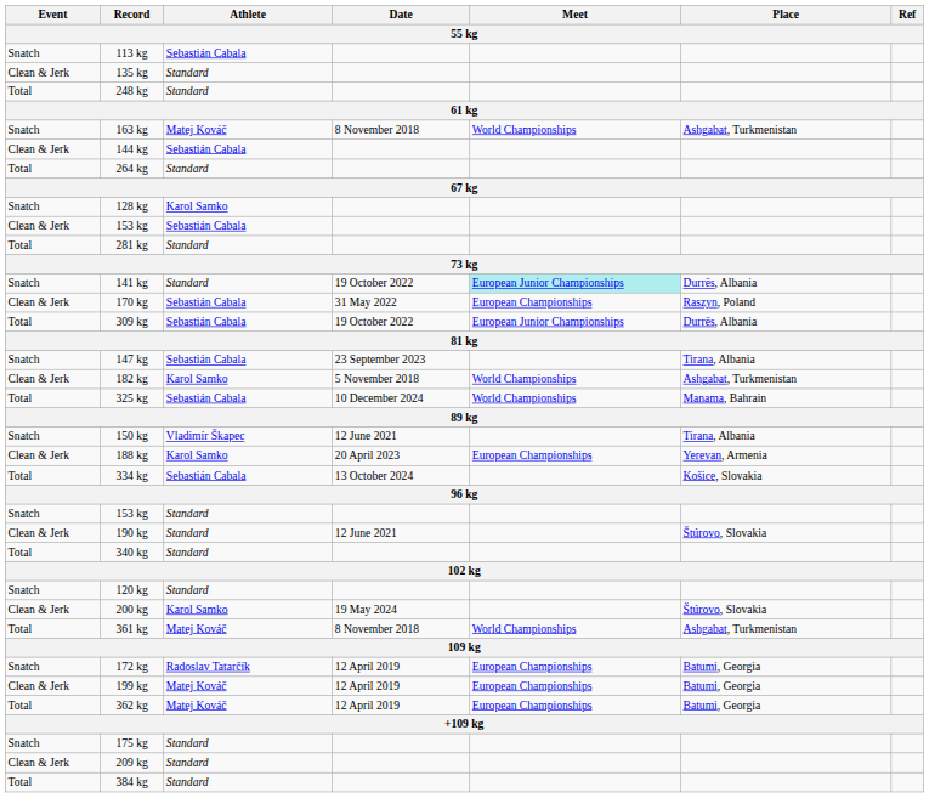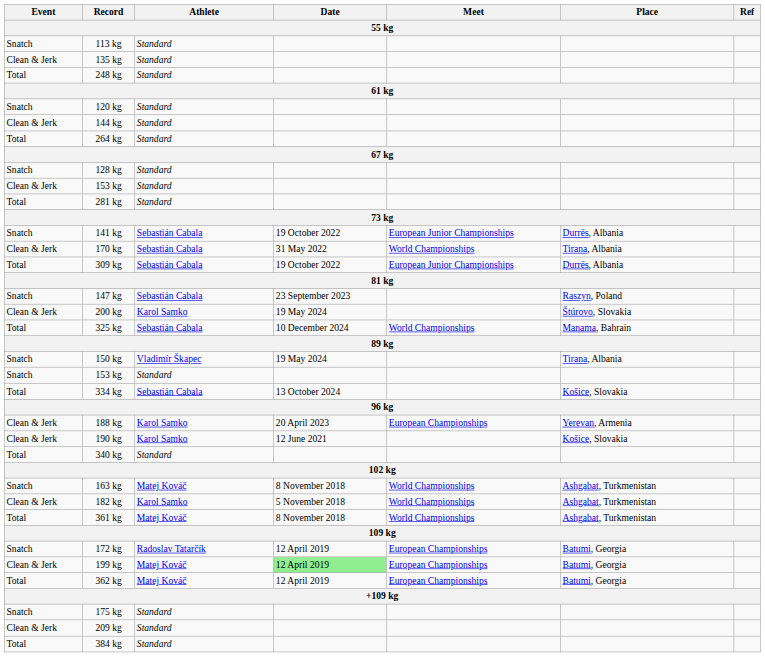 <table class="wikitable" style="font-size:95%; width: 95%;">
 <tr>
 <th width=9%>Event</th>
 <th width=6%>Record</th>
 <th width=16%>Athlete</th>
 <th width=13%>Date</th>
 <th width=20%>Meet</th>
 <th width=20%>Place</th>
 <th width=3%>Ref</th>
 </tr>
 <tr bgcolor="#DDDDDD">
 <th colspan="7">55 kg</th>
 </tr>
 <tr>
 <td>Snatch</td>
 <td align="center">113 kg</td>
-<td><a href='#'>Sebastián Cabala</a></td>
+<td><em>Standard</em></td>
 <td></td>
 <td></td>
 <td></td>
 <td></td>
 </tr>
 <tr>
 <td>Clean & Jerk</td>
 <td align="center">135 kg</td>
 <td><em>Standard</em></td>
 <td></td>
 <td></td>
 <td></td>
 <td></td>
 </tr>
 <tr>
 <td>Total</td>
 <td align="center">248 kg</td>
 <td><em>Standard</em></td>
 <td></td>
 <td></td>
 <td></td>
 <td></td>
 </tr>
 <tr bgcolor="#DDDDDD">
 <th colspan="7">61 kg</th>
 </tr>
 <tr>
 <td>Snatch</td>
-<td align="center">163 kg</td>
-<td><a href='#'>Matej Kováč</a></td>
-<td>8 November 2018</td>
-<td><a href='#'>World Championships</a></td>
-<td><a href='#'>Ashgabat</a>, Turkmenistan</td>
+<td align="center">120 kg</td>
+<td><em>Standard</em></td>
+<td></td>
+<td></td>
+<td></td>
 <td></td>
 </tr>
 <tr>
 <td>Clean & Jerk</td>
 <td align="center">144 kg</td>
-<td><a href='#'>Sebastián Cabala</a></td>
+<td><em>Standard</em></td>
 <td></td>
 <td></td>
 <td></td>
 <td></td>
 </tr>
 <tr>
 <td>Total</td>
 <td align="center">264 kg</td>
 <td><em>Standard</em></td>
 <td></td>
 <td></td>
 <td></td>
 <td></td>
 </tr>
 <tr bgcolor="#DDDDDD">
 <th colspan="7">67 kg</th>
 </tr>
 <tr>
 <td>Snatch</td>
 <td align="center">128 kg</td>
-<td><a href='#'>Karol Samko</a></td>
+<td><em>Standard</em></td>
 <td></td>
 <td></td>
 <td></td>
 <td></td>
 </tr>
 <tr>
 <td>Clean & Jerk</td>
 <td align="center">153 kg</td>
-<td><a href='#'>Sebastián Cabala</a></td>
+<td><em>Standard</em></td>
 <td></td>
 <td></td>
 <td></td>
 <td></td>
 </tr>
 <tr>
 <td>Total</td>
 <td align="center">281 kg</td>
 <td><em>Standard</em></td>
 <td></td>
 <td></td>
 <td></td>
 <td></td>
 </tr>
 <tr bgcolor="#DDDDDD">
 <th colspan="7">73 kg</th>
 </tr>
 <tr>
 <td>Snatch</td>
 <td align="center">141 kg</td>
-<td><em>Standard</em></td>
+<td><a href='#'>Sebastián Cabala</a></td>
 <td>19 October 2022</td>
-<td style="background: paleturquoise;"><a href='#'>European Junior Championships</a></td>
+<td><a href='#'>European Junior Championships</a></td>
 <td><a href='#'>Durrës</a>, Albania</td>
 <td></td>
 </tr>
 <tr>
 <td>Clean & Jerk</td>
 <td align="center">170 kg</td>
 <td><a href='#'>Sebastián Cabala</a></td>
 <td>31 May 2022</td>
-<td><a href='#'>European Championships</a></td>
-<td><a href='#'>Raszyn</a>, Poland</td>
+<td><a href='#'>World Championships</a></td>
+<td><a href='#'>Tirana</a>, Albania</td>
 <td></td>
 </tr>
 <tr>
 <td>Total</td>
 <td align="center">309 kg</td>
 <td><a href='#'>Sebastián Cabala</a></td>
 <td>19 October 2022</td>
 <td><a href='#'>European Junior Championships</a></td>
 <td><a href='#'>Durrës</a>, Albania</td>
 <td></td>
 </tr>
 <tr bgcolor="#DDDDDD">
 <th colspan="7">81 kg</th>
 </tr>
 <tr>
 <td>Snatch</td>
 <td align="center">147 kg</td>
 <td><a href='#'>Sebastián Cabala</a></td>
 <td>23 September 2023</td>
 <td></td>
-<td><a href='#'>Tirana</a>, Albania</td>
+<td><a href='#'>Raszyn</a>, Poland</td>
 <td></td>
 </tr>
 <tr>
 <td>Clean & Jerk</td>
-<td align="center">182 kg</td>
+<td align="center">200 kg</td>
 <td><a href='#'>Karol Samko</a></td>
-<td>5 November 2018</td>
-<td><a href='#'>World Championships</a></td>
-<td><a href='#'>Ashgabat</a>, Turkmenistan</td>
+<td>19 May 2024</td>
+<td></td>
+<td><a href='#'>Štúrovo</a>, Slovakia</td>
 <td></td>
 </tr>
 <tr>
 <td>Total</td>
 <td align="center">325 kg</td>
 <td><a href='#'>Sebastián Cabala</a></td>
 <td>10 December 2024</td>
 <td><a href='#'>World Championships</a></td>
 <td><a href='#'>Manama</a>, Bahrain</td>
 <td></td>
 </tr>
 <tr bgcolor="#DDDDDD">
 <th colspan="7">89 kg</th>
 </tr>
 <tr>
 <td>Snatch</td>
 <td align="center">150 kg</td>
 <td><a href='#'>Vladimír Škapec</a></td>
-<td>12 June 2021</td>
+<td>19 May 2024</td>
 <td></td>
 <td><a href='#'>Tirana</a>, Albania</td>
 <td></td>
 </tr>
 <tr>
-<td>Clean & Jerk</td>
-<td align="center">188 kg</td>
-<td><a href='#'>Karol Samko</a></td>
-<td>20 April 2023</td>
-<td><a href='#'>European Championships</a></td>
-<td><a href='#'>Yerevan</a>, Armenia</td>
+<td>Snatch</td>
+<td align="center">153 kg</td>
+<td><em>Standard</em></td>
+<td></td>
+<td></td>
+<td></td>
 <td></td>
 </tr>
 <tr>
 <td>Total</td>
 <td align="center">334 kg</td>
 <td><a href='#'>Sebastián Cabala</a></td>
 <td>13 October 2024</td>
 <td></td>
 <td><a href='#'>Košice</a>, Slovakia</td>
 <td></td>
 </tr>
 <tr bgcolor="#DDDDDD">
 <th colspan="7">96 kg</th>
 </tr>
 <tr>
-<td>Snatch</td>
-<td align="center">153 kg</td>
-<td><em>Standard</em></td>
-<td></td>
-<td></td>
-<td></td>
+<td>Clean & Jerk</td>
+<td align="center">188 kg</td>
+<td><a href='#'>Karol Samko</a></td>
+<td>20 April 2023</td>
+<td><a href='#'>European Championships</a></td>
+<td><a href='#'>Yerevan</a>, Armenia</td>
 <td></td>
 </tr>
 <tr>
 <td>Clean & Jerk</td>
 <td align="center">190 kg</td>
-<td><em>Standard</em></td>
+<td><a href='#'>Karol Samko</a></td>
 <td>12 June 2021</td>
 <td></td>
-<td><a href='#'>Štúrovo</a>, Slovakia</td>
+<td><a href='#'>Košice</a>, Slovakia</td>
 <td></td>
 </tr>
 <tr>
 <td>Total</td>
 <td align="center">340 kg</td>
 <td><em>Standard</em></td>
 <td></td>
 <td></td>
 <td></td>
 <td></td>
 </tr>
 <tr bgcolor="#DDDDDD">
 <th colspan="7">102 kg</th>
 </tr>
 <tr>
 <td>Snatch</td>
-<td align="center">120 kg</td>
-<td><em>Standard</em></td>
-<td></td>
-<td></td>
-<td></td>
+<td align="center">163 kg</td>
+<td><a href='#'>Matej Kováč</a></td>
+<td>8 November 2018</td>
+<td><a href='#'>World Championships</a></td>
+<td><a href='#'>Ashgabat</a>, Turkmenistan</td>
 <td></td>
 </tr>
 <tr>
 <td>Clean & Jerk</td>
-<td align="center">200 kg</td>
+<td align="center">182 kg</td>
 <td><a href='#'>Karol Samko</a></td>
-<td>19 May 2024</td>
-<td></td>
-<td><a href='#'>Štúrovo</a>, Slovakia</td>
+<td>5 November 2018</td>
+<td><a href='#'>World Championships</a></td>
+<td><a href='#'>Ashgabat</a>, Turkmenistan</td>
 <td></td>
 </tr>
 <tr>
 <td>Total</td>
 <td align="center">361 kg</td>
 <td><a href='#'>Matej Kováč</a></td>
 <td>8 November 2018</td>
 <td><a href='#'>World Championships</a></td>
 <td><a href='#'>Ashgabat</a>, Turkmenistan</td>
 <td></td>
 </tr>
 <tr bgcolor="#DDDDDD">
 <th colspan="7">109 kg</th>
 </tr>
 <tr>
 <td>Snatch</td>
 <td align="center">172 kg</td>
 <td><a href='#'>Radoslav Tatarčík</a></td>
 <td>12 April 2019</td>
 <td><a href='#'>European Championships</a></td>
 <td><a href='#'>Batumi</a>, Georgia</td>
 <td></td>
 </tr>
 <tr>
 <td>Clean & Jerk</td>
 <td align="center">199 kg</td>
 <td><a href='#'>Matej Kováč</a></td>
-<td>12 April 2019</td>
+<td style="background: lightgreen;">12 April 2019</td>
 <td><a href='#'>European Championships</a></td>
 <td><a href='#'>Batumi</a>, Georgia</td>
 <td></td>
 </tr>
 <tr>
 <td>Total</td>
 <td align="center">362 kg</td>
 <td><a href='#'>Matej Kováč</a></td>
 <td>12 April 2019</td>
 <td><a href='#'>European Championships</a></td>
 <td><a href='#'>Batumi</a>, Georgia</td>
 <td></td>
 </tr>
 <tr bgcolor="#DDDDDD">
 <th colspan="7">+109 kg</th>
 </tr>
 <tr>
 <td>Snatch</td>
 <td align="center">175 kg</td>
 <td><em>Standard</em></td>
 <td></td>
 <td></td>
 <td></td>
 <td></td>
 </tr>
 <tr>
 <td>Clean & Jerk</td>
 <td align="center">209 kg</td>
 <td><em>Standard</em></td>
 <td></td>
 <td></td>
 <td></td>
 <td></td>
 </tr>
 <tr>
 <td>Total</td>
 <td align="center">384 kg</td>
 <td><em>Standard</em></td>
 <td></td>
 <td></td>
 <td></td>
 <td></td>
 </tr>
 </table>
